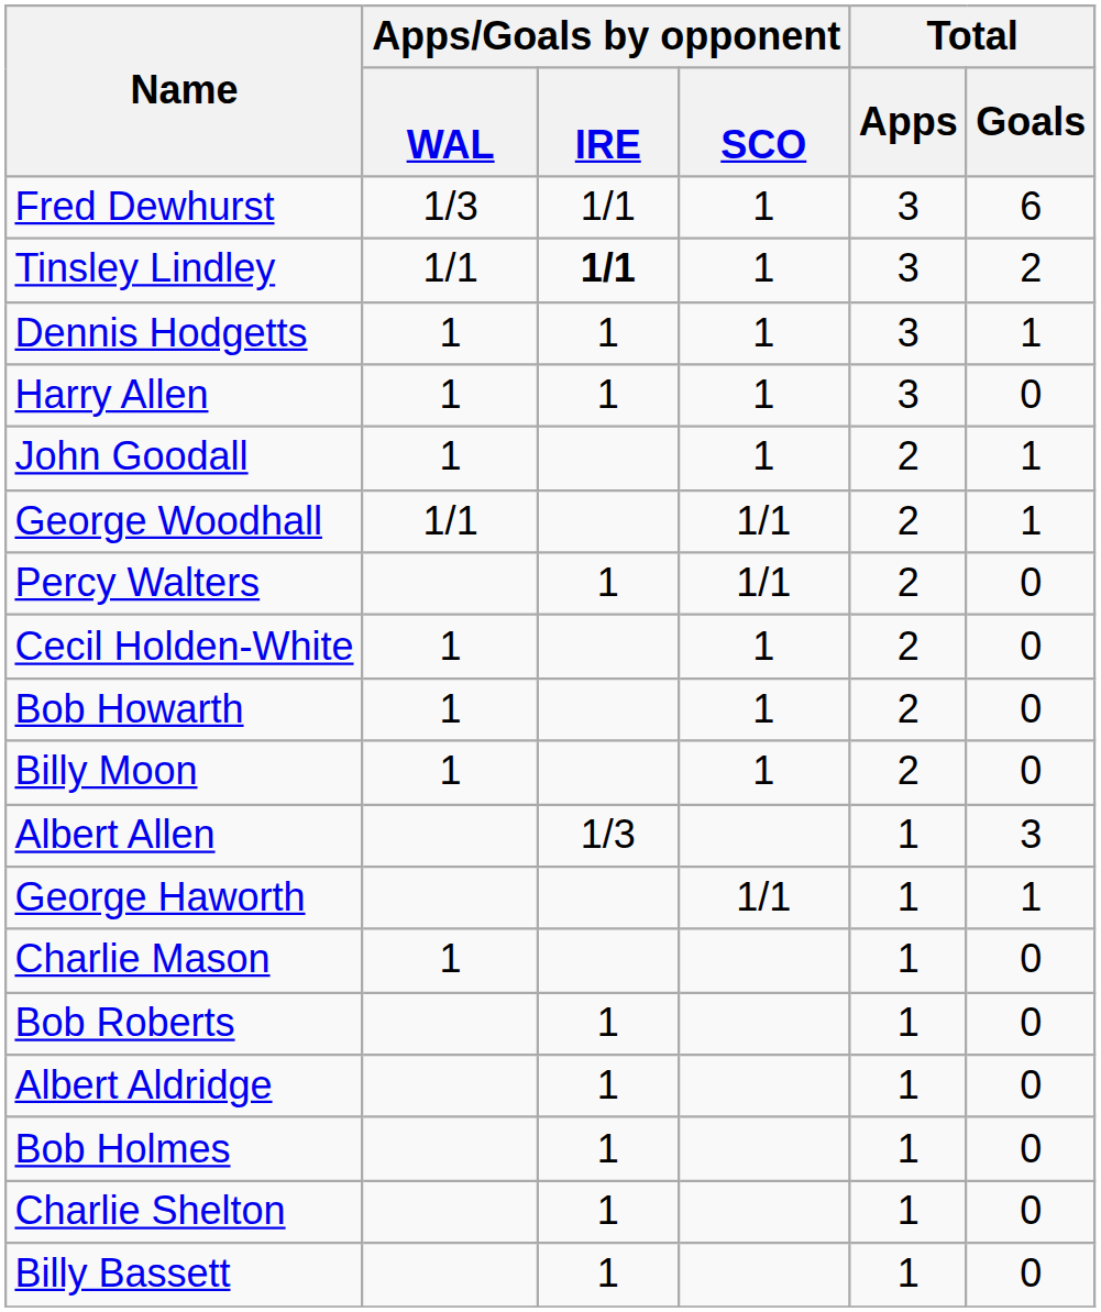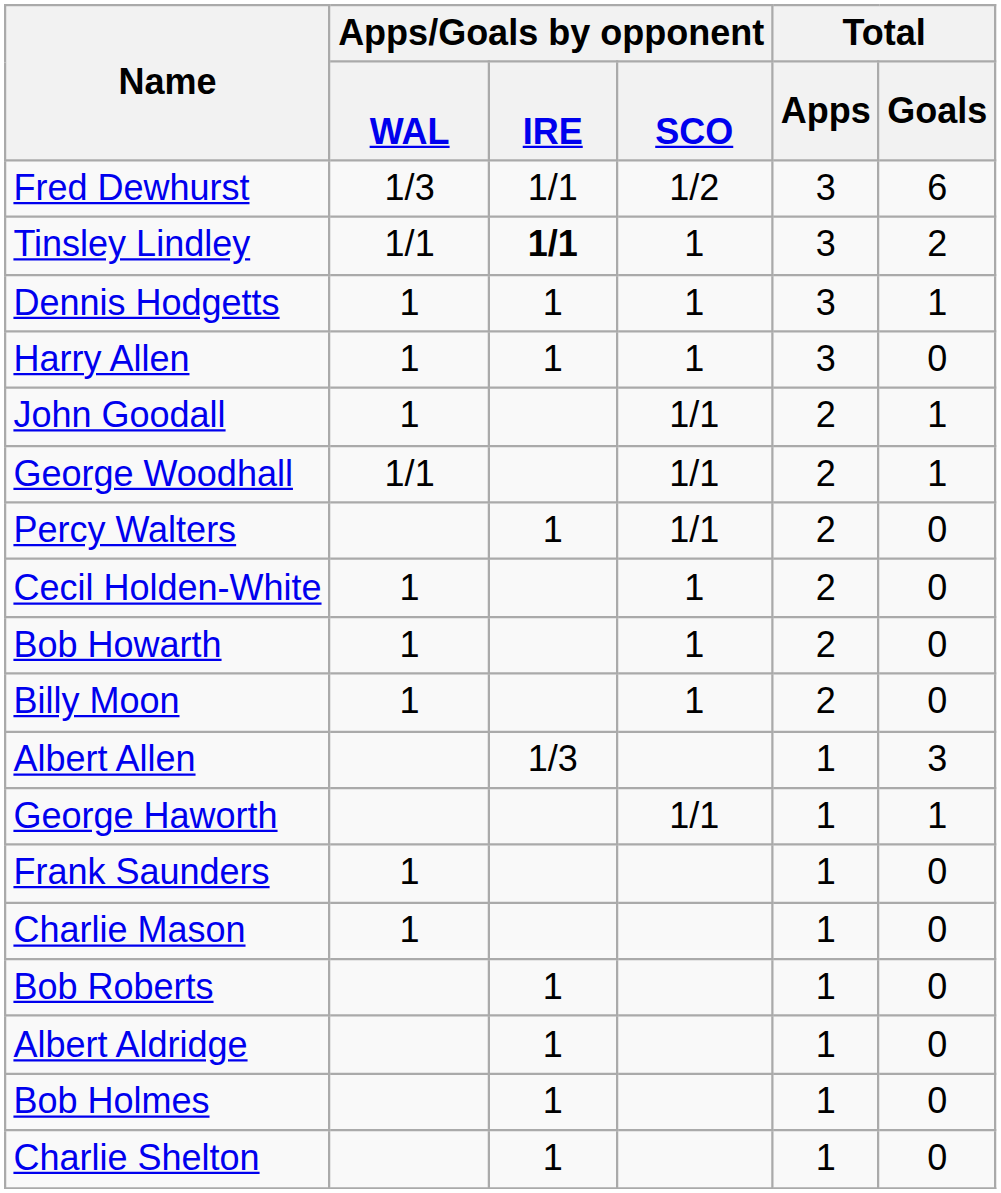 <table class="wikitable sortable" style="text-align: center;">
 <tr>
 <th rowspan=2>Name</th>
 <th colspan=3>Apps/Goals by opponent</th>
 <th colspan=2>Total</th>
 </tr>
 <tr>
 <th><br><a href='#'>WAL</a></th>
 <th><br><a href='#'>IRE</a></th>
 <th><br><a href='#'>SCO</a></th>
 <th>Apps</th>
 <th>Goals</th>
 </tr>
 <tr>
 <td align=left><a href='#'>Fred Dewhurst</a></td>
 <td>1/3</td>
 <td>1/1</td>
-<td>1</td>
+<td>1/2</td>
 <td>3</td>
 <td>6</td>
 </tr>
 <tr>
 <td align=left><a href='#'>Tinsley Lindley</a></td>
 <td>1/1</td>
 <td><strong>1/1</strong></td>
 <td>1</td>
 <td>3</td>
 <td>2</td>
 </tr>
 <tr>
 <td align=left><a href='#'>Dennis Hodgetts</a></td>
 <td>1</td>
 <td>1</td>
 <td>1</td>
 <td>3</td>
 <td>1</td>
 </tr>
 <tr>
 <td align=left><a href='#'>Harry Allen</a></td>
 <td>1</td>
 <td>1</td>
 <td>1</td>
 <td>3</td>
 <td>0</td>
 </tr>
 <tr>
 <td align=left><a href='#'>John Goodall</a></td>
 <td>1</td>
 <td></td>
-<td>1</td>
+<td>1/1</td>
 <td>2</td>
 <td>1</td>
 </tr>
 <tr>
 <td align=left><a href='#'>George Woodhall</a></td>
 <td>1/1</td>
 <td></td>
 <td>1/1</td>
 <td>2</td>
 <td>1</td>
 </tr>
 <tr>
 <td align=left><a href='#'>Percy Walters</a></td>
 <td></td>
 <td>1</td>
 <td>1/1</td>
 <td>2</td>
 <td>0</td>
 </tr>
 <tr>
 <td align=left><a href='#'>Cecil Holden-White</a></td>
 <td>1</td>
 <td></td>
 <td>1</td>
 <td>2</td>
 <td>0</td>
 </tr>
 <tr>
 <td align=left><a href='#'>Bob Howarth</a></td>
 <td>1</td>
 <td></td>
 <td>1</td>
 <td>2</td>
 <td>0</td>
 </tr>
 <tr>
 <td align=left><a href='#'>Billy Moon</a></td>
 <td>1</td>
 <td></td>
 <td>1</td>
 <td>2</td>
 <td>0</td>
 </tr>
 <tr>
 <td align=left><a href='#'>Albert Allen</a></td>
 <td></td>
 <td>1/3</td>
 <td></td>
 <td>1</td>
 <td>3</td>
 </tr>
 <tr>
 <td align=left><a href='#'>George Haworth</a></td>
 <td></td>
 <td></td>
 <td>1/1</td>
 <td>1</td>
 <td>1</td>
 </tr>
 <tr>
+<td align=left><a href='#'>Frank Saunders</a></td>
+<td>1</td>
+<td></td>
+<td></td>
+<td>1</td>
+<td>0</td>
+</tr>
+<tr>
 <td align=left><a href='#'>Charlie Mason</a></td>
 <td>1</td>
 <td></td>
 <td></td>
 <td>1</td>
 <td>0</td>
 </tr>
 <tr>
 <td align=left><a href='#'>Bob Roberts</a></td>
 <td></td>
 <td>1</td>
 <td></td>
 <td>1</td>
 <td>0</td>
 </tr>
 <tr>
 <td align=left><a href='#'>Albert Aldridge</a></td>
 <td></td>
 <td>1</td>
 <td></td>
 <td>1</td>
 <td>0</td>
 </tr>
 <tr>
 <td align=left><a href='#'>Bob Holmes</a></td>
 <td></td>
 <td>1</td>
 <td></td>
 <td>1</td>
 <td>0</td>
 </tr>
 <tr>
 <td align=left><a href='#'>Charlie Shelton</a></td>
 <td></td>
 <td>1</td>
 <td></td>
 <td>1</td>
 <td>0</td>
 </tr>
 <tr>
-<td align=left><a href='#'>Billy Bassett</a></td>
-<td></td>
-<td>1</td>
-<td></td>
-<td>1</td>
-<td>0</td>
-</tr>
-<tr>
 </tr>
 </table>
